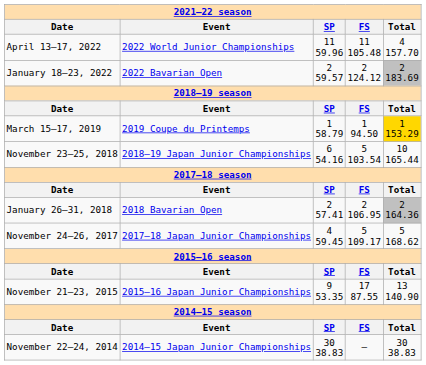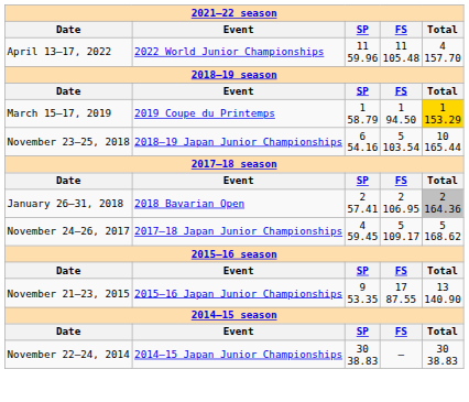 <table class="wikitable">
 <tr>
 <th style="background-color: #ffdead;" colspan=5><a href='#'>2021–22 season</a></th>
 </tr>
 <tr>
 <th>Date</th>
 <th>Event</th>
 <th><a href='#'>SP</a></th>
 <th><a href='#'>FS</a></th>
 <th>Total</th>
 </tr>
 <tr>
 <td>April 13–17, 2022</td>
 <td><a href='#'>2022 World Junior Championships</a></td>
 <td align=center>11 <br> 59.96</td>
 <td align=center>11 <br> 105.48</td>
 <td align=center>4 <br> 157.70</td>
-</tr>
-<tr>
-<td>January 18–23, 2022</td>
-<td><a href='#'>2022 Bavarian Open</a></td>
-<td align=center>2 <br> 59.57</td>
-<td align=center>2 <br> 124.12</td>
-<td align=center bgcolor=silver>2 <br> 183.69</td>
 </tr>
 <tr>
 <th style="background-color: #ffdead;" colspan=5><a href='#'>2018–19 season</a></th>
 </tr>
 <tr>
 <th>Date</th>
 <th>Event</th>
 <th><a href='#'>SP</a></th>
 <th><a href='#'>FS</a></th>
 <th>Total</th>
 </tr>
 <tr>
 <td>March 15–17, 2019</td>
 <td><a href='#'>2019 Coupe du Printemps</a></td>
 <td align=center>1 <br> 58.79</td>
 <td align=center>1 <br> 94.50</td>
 <td align=center bgcolor=gold>1 <br> 153.29</td>
 </tr>
 <tr>
 <td>November 23–25, 2018</td>
 <td><a href='#'>2018–19 Japan Junior Championships</a></td>
 <td align=center>6 <br> 54.16</td>
 <td align=center>5 <br> 103.54</td>
 <td align=center>10 <br> 165.44</td>
 </tr>
 <tr>
 <th style="background-color: #ffdead;" colspan=5><a href='#'>2017–18 season</a></th>
 </tr>
 <tr>
 <th>Date</th>
 <th>Event</th>
 <th><a href='#'>SP</a></th>
 <th><a href='#'>FS</a></th>
 <th>Total</th>
 </tr>
 <tr>
 <td>January 26–31, 2018</td>
 <td><a href='#'>2018 Bavarian Open</a></td>
 <td align=center>2 <br> 57.41</td>
 <td align=center>2 <br> 106.95</td>
 <td align=center bgcolor=silver>2 <br> 164.36</td>
 </tr>
 <tr>
 <td>November 24–26, 2017</td>
 <td><a href='#'>2017–18 Japan Junior Championships</a></td>
 <td align=center>4 <br> 59.45</td>
 <td align=center>5 <br> 109.17</td>
 <td align=center>5 <br> 168.62</td>
 </tr>
 <tr>
 <th style="background-color: #ffdead;" colspan=5><a href='#'>2015–16 season</a></th>
 </tr>
 <tr>
 <th>Date</th>
 <th>Event</th>
 <th><a href='#'>SP</a></th>
 <th><a href='#'>FS</a></th>
 <th>Total</th>
 </tr>
 <tr>
 <td>November 21–23, 2015</td>
 <td><a href='#'>2015–16 Japan Junior Championships</a></td>
 <td align=center>9 <br> 53.35</td>
 <td align=center>17 <br> 87.55</td>
 <td align=center>13 <br> 140.90</td>
 </tr>
 <tr>
 <th colspan="5" style="background-color: #ffdead;"><a href='#'>2014–15 season</a></th>
 </tr>
 <tr>
 <th>Date</th>
 <th>Event</th>
 <th><a href='#'>SP</a></th>
 <th><a href='#'>FS</a></th>
 <th>Total</th>
 </tr>
 <tr>
 <td>November 22–24, 2014</td>
 <td><a href='#'>2014–15 Japan Junior Championships</a></td>
 <td align=center>30 <br> 38.83</td>
 <td align=center>–</td>
 <td align=center>30 <br> 38.83</td>
 </tr>
 </table>
